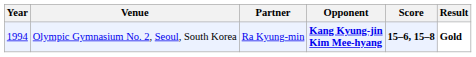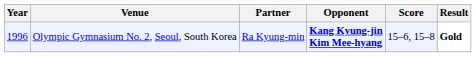 <table class="sortable wikitable" style="font-size: 90%;">
 <tr>
 <th>Year</th>
 <th>Venue</th>
 <th>Partner</th>
 <th>Opponent</th>
 <th>Score</th>
 <th>Result</th>
 </tr>
 <tr style="background:#ECF2FF">
-<td align="center"><a href='#'>1994</a></td>
+<td align="center"><a href='#'>1996</a></td>
 <td align="left"><a href='#'>Olympic Gymnasium No. 2</a>, <a href='#'>Seoul</a>, South Korea</td>
 <td align="left"> <a href='#'>Ra Kyung-min</a></td>
 <td align="left"><strong> <a href='#'>Kang Kyung-jin</a> <br>  <a href='#'>Kim Mee-hyang</a></strong></td>
-<td align="left"><strong>15–6, 15–8</strong></td>
+<td align="left">15–6, 15–8</td>
 <td style="text-align:left; background:white"> <strong>Gold</strong></td>
 </tr>
 </table>
